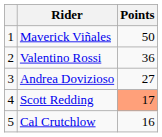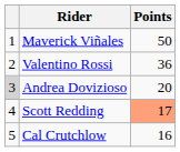 <table class="wikitable" style="font-size: 95%;">
 <tr>
 <th></th>
 <th>Rider</th>
 <th>Points</th>
 </tr>
 <tr>
 <td align=center>1</td>
 <td> <a href='#'>Maverick Viñales</a></td>
 <td align=right>50</td>
 </tr>
 <tr>
 <td align=center>2</td>
 <td> <a href='#'>Valentino Rossi</a></td>
 <td align=right>36</td>
 </tr>
 <tr>
-<td align=center>3</td>
+<td align=center style="background: lightgrey;">3</td>
 <td> <a href='#'>Andrea Dovizioso</a></td>
-<td align=right>27</td>
+<td align=right>20</td>
 </tr>
 <tr>
 <td align=center>4</td>
 <td> <a href='#'>Scott Redding</a></td>
 <td align=right style="background: lightsalmon;">17</td>
 </tr>
 <tr>
 <td align=center>5</td>
 <td> <a href='#'>Cal Crutchlow</a></td>
 <td align=right>16</td>
 </tr>
 </table>
